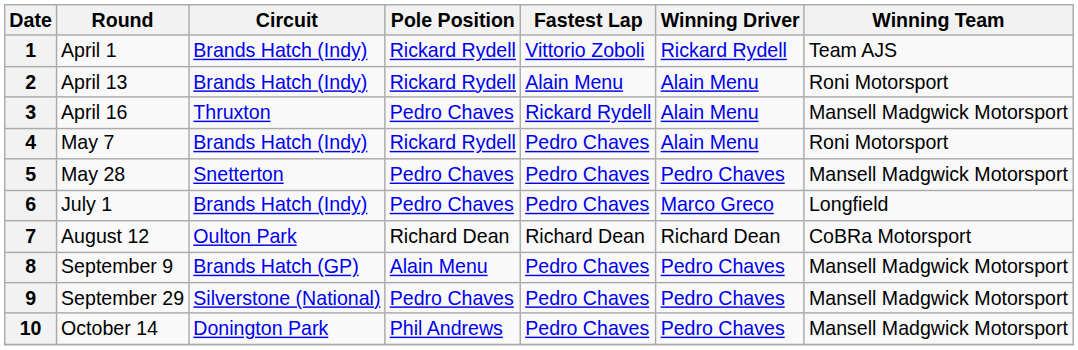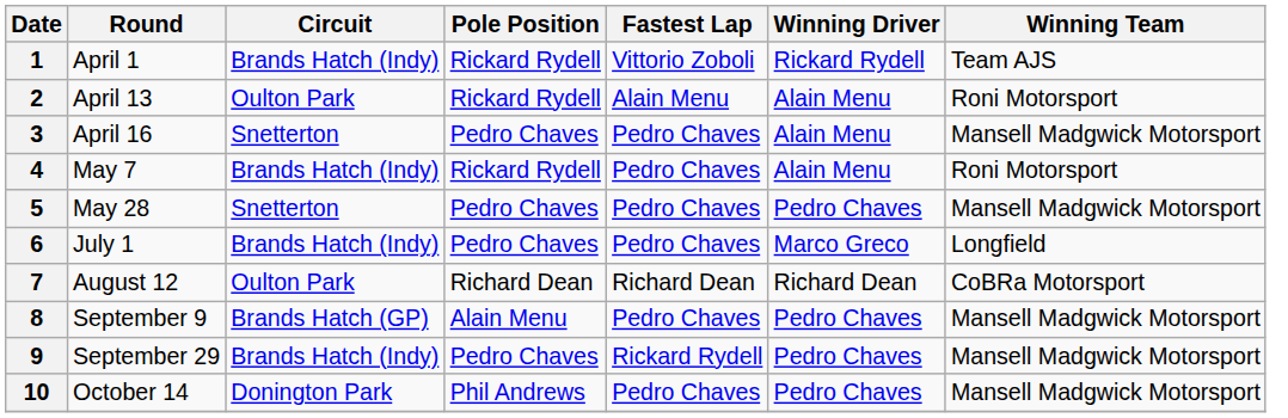 <table class="wikitable" style="font-size: 85%;">
 <tr>
 <th>Date</th>
 <th>Round</th>
 <th>Circuit</th>
 <th>Pole Position</th>
 <th>Fastest Lap</th>
 <th>Winning Driver</th>
 <th>Winning Team</th>
 </tr>
 <tr>
 <th>1</th>
 <td>April 1</td>
 <td> <a href='#'>Brands Hatch (Indy)</a></td>
 <td> <a href='#'>Rickard Rydell</a></td>
 <td> <a href='#'>Vittorio Zoboli</a></td>
 <td> <a href='#'>Rickard Rydell</a></td>
 <td>Team AJS</td>
 </tr>
 <tr>
 <th>2</th>
 <td>April 13</td>
-<td> <a href='#'>Brands Hatch (Indy)</a></td>
+<td> <a href='#'>Oulton Park</a></td>
 <td> <a href='#'>Rickard Rydell</a></td>
 <td> <a href='#'>Alain Menu</a></td>
 <td> <a href='#'>Alain Menu</a></td>
 <td>Roni Motorsport</td>
 </tr>
 <tr>
 <th>3</th>
 <td>April 16</td>
-<td> <a href='#'>Thruxton</a></td>
+<td> <a href='#'>Snetterton</a></td>
 <td> <a href='#'>Pedro Chaves</a></td>
-<td> <a href='#'>Rickard Rydell</a></td>
+<td> <a href='#'>Pedro Chaves</a></td>
 <td> <a href='#'>Alain Menu</a></td>
 <td>Mansell Madgwick Motorsport</td>
 </tr>
 <tr>
 <th>4</th>
 <td>May 7</td>
 <td> <a href='#'>Brands Hatch (Indy)</a></td>
 <td> <a href='#'>Rickard Rydell</a></td>
 <td> <a href='#'>Pedro Chaves</a></td>
 <td> <a href='#'>Alain Menu</a></td>
 <td>Roni Motorsport</td>
 </tr>
 <tr>
 <th>5</th>
 <td>May 28</td>
 <td> <a href='#'>Snetterton</a></td>
 <td> <a href='#'>Pedro Chaves</a></td>
 <td> <a href='#'>Pedro Chaves</a></td>
 <td> <a href='#'>Pedro Chaves</a></td>
 <td>Mansell Madgwick Motorsport</td>
 </tr>
 <tr>
 <th>6</th>
 <td>July 1</td>
 <td> <a href='#'>Brands Hatch (Indy)</a></td>
 <td> <a href='#'>Pedro Chaves</a></td>
 <td> <a href='#'>Pedro Chaves</a></td>
 <td> <a href='#'>Marco Greco</a></td>
 <td>Longfield</td>
 </tr>
 <tr>
 <th>7</th>
 <td>August 12</td>
 <td> <a href='#'>Oulton Park</a></td>
 <td> Richard Dean</td>
 <td> Richard Dean</td>
 <td> Richard Dean</td>
 <td>CoBRa Motorsport</td>
 </tr>
 <tr>
 <th>8</th>
 <td>September 9</td>
 <td> <a href='#'>Brands Hatch (GP)</a></td>
 <td> <a href='#'>Alain Menu</a></td>
 <td> <a href='#'>Pedro Chaves</a></td>
 <td> <a href='#'>Pedro Chaves</a></td>
 <td>Mansell Madgwick Motorsport</td>
 </tr>
 <tr>
 <th>9</th>
 <td>September 29</td>
-<td> <a href='#'>Silverstone (National)</a></td>
+<td> <a href='#'>Brands Hatch (Indy)</a></td>
 <td> <a href='#'>Pedro Chaves</a></td>
-<td> <a href='#'>Pedro Chaves</a></td>
+<td> <a href='#'>Rickard Rydell</a></td>
 <td> <a href='#'>Pedro Chaves</a></td>
 <td>Mansell Madgwick Motorsport</td>
 </tr>
 <tr>
 <th>10</th>
 <td>October 14</td>
 <td> <a href='#'>Donington Park</a></td>
 <td> <a href='#'>Phil Andrews</a></td>
 <td> <a href='#'>Pedro Chaves</a></td>
 <td> <a href='#'>Pedro Chaves</a></td>
 <td>Mansell Madgwick Motorsport</td>
 </tr>
 <tr>
 </tr>
 </table>
